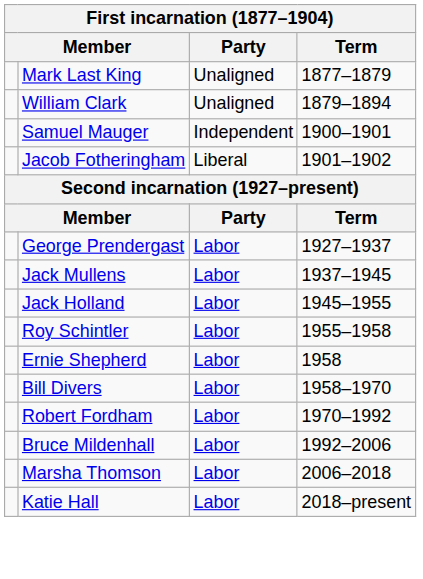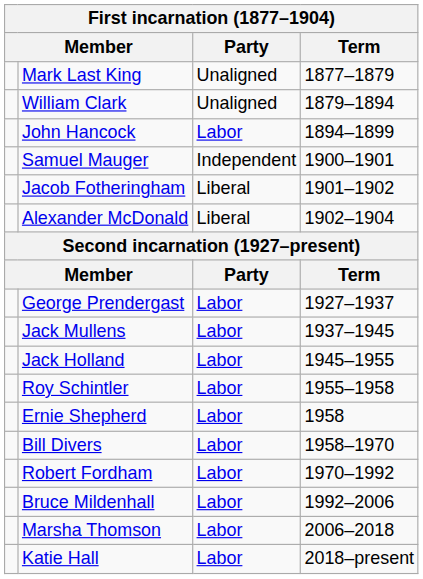 <table class="wikitable">
 <tr>
 <th colspan="4">First incarnation (1877–1904)</th>
 </tr>
 <tr>
 <th colspan="2">Member</th>
 <th>Party</th>
 <th>Term</th>
 </tr>
 <tr>
 <td> </td>
 <td><a href='#'>Mark Last King</a></td>
 <td>Unaligned</td>
 <td>1877–1879</td>
 </tr>
 <tr>
 <td> </td>
 <td><a href='#'>William Clark</a></td>
 <td>Unaligned</td>
 <td>1879–1894</td>
 </tr>
 <tr>
 <td> </td>
+<td><a href='#'>John Hancock</a></td>
+<td><a href='#'>Labor</a></td>
+<td>1894–1899</td>
+</tr>
+<tr>
+<td> </td>
 <td><a href='#'>Samuel Mauger</a></td>
 <td>Independent</td>
 <td>1900–1901</td>
 </tr>
 <tr>
 <td> </td>
 <td><a href='#'>Jacob Fotheringham</a></td>
 <td>Liberal</td>
 <td>1901–1902</td>
+</tr>
+<tr>
+<td> </td>
+<td><a href='#'>Alexander McDonald</a></td>
+<td>Liberal</td>
+<td>1902–1904</td>
 </tr>
 <tr>
 <th colspan="4">Second incarnation (1927–present)</th>
 </tr>
 <tr>
 <th colspan="2">Member</th>
 <th>Party</th>
 <th>Term</th>
 </tr>
 <tr>
 <td> </td>
 <td><a href='#'>George Prendergast</a></td>
 <td><a href='#'>Labor</a></td>
 <td>1927–1937</td>
 </tr>
 <tr>
 <td> </td>
 <td><a href='#'>Jack Mullens</a></td>
 <td><a href='#'>Labor</a></td>
 <td>1937–1945</td>
 </tr>
 <tr>
 <td> </td>
 <td><a href='#'>Jack Holland</a></td>
 <td><a href='#'>Labor</a></td>
 <td>1945–1955</td>
 </tr>
 <tr>
 <td> </td>
 <td><a href='#'>Roy Schintler</a></td>
 <td><a href='#'>Labor</a></td>
 <td>1955–1958</td>
 </tr>
 <tr>
 <td> </td>
 <td><a href='#'>Ernie Shepherd</a></td>
 <td><a href='#'>Labor</a></td>
 <td>1958</td>
 </tr>
 <tr>
 <td> </td>
 <td><a href='#'>Bill Divers</a></td>
 <td><a href='#'>Labor</a></td>
 <td>1958–1970</td>
 </tr>
 <tr>
 <td> </td>
 <td><a href='#'>Robert Fordham</a></td>
 <td><a href='#'>Labor</a></td>
 <td>1970–1992</td>
 </tr>
 <tr>
 <td> </td>
 <td><a href='#'>Bruce Mildenhall</a></td>
 <td><a href='#'>Labor</a></td>
 <td>1992–2006</td>
 </tr>
 <tr>
 <td> </td>
 <td><a href='#'>Marsha Thomson</a></td>
 <td><a href='#'>Labor</a></td>
 <td>2006–2018</td>
 </tr>
 <tr>
 <td> </td>
 <td><a href='#'>Katie Hall</a></td>
 <td><a href='#'>Labor</a></td>
 <td>2018–present</td>
 </tr>
 </table>
